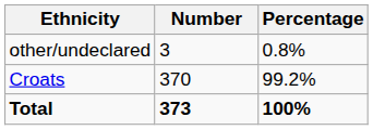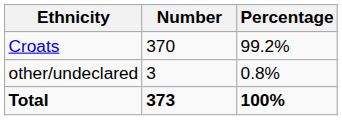 <table class="wikitable">
 <tr>
 <th width="100px">Ethnicity</th>
 <th width="80px">Number</th>
 <th width="80px">Percentage</th>
 </tr>
 <tr>
+<td><a href='#'>Croats</a></td>
+<td>370</td>
+<td>99.2%</td>
+</tr>
+<tr>
 <td>other/undeclared</td>
 <td>3</td>
 <td>0.8%</td>
-</tr>
-<tr>
-<td><a href='#'>Croats</a></td>
-<td>370</td>
-<td>99.2%</td>
 </tr>
 <tr>
 <td><strong>Total</strong></td>
 <td><strong>373</strong></td>
 <td><strong>100%</strong></td>
 </tr>
 </table>
